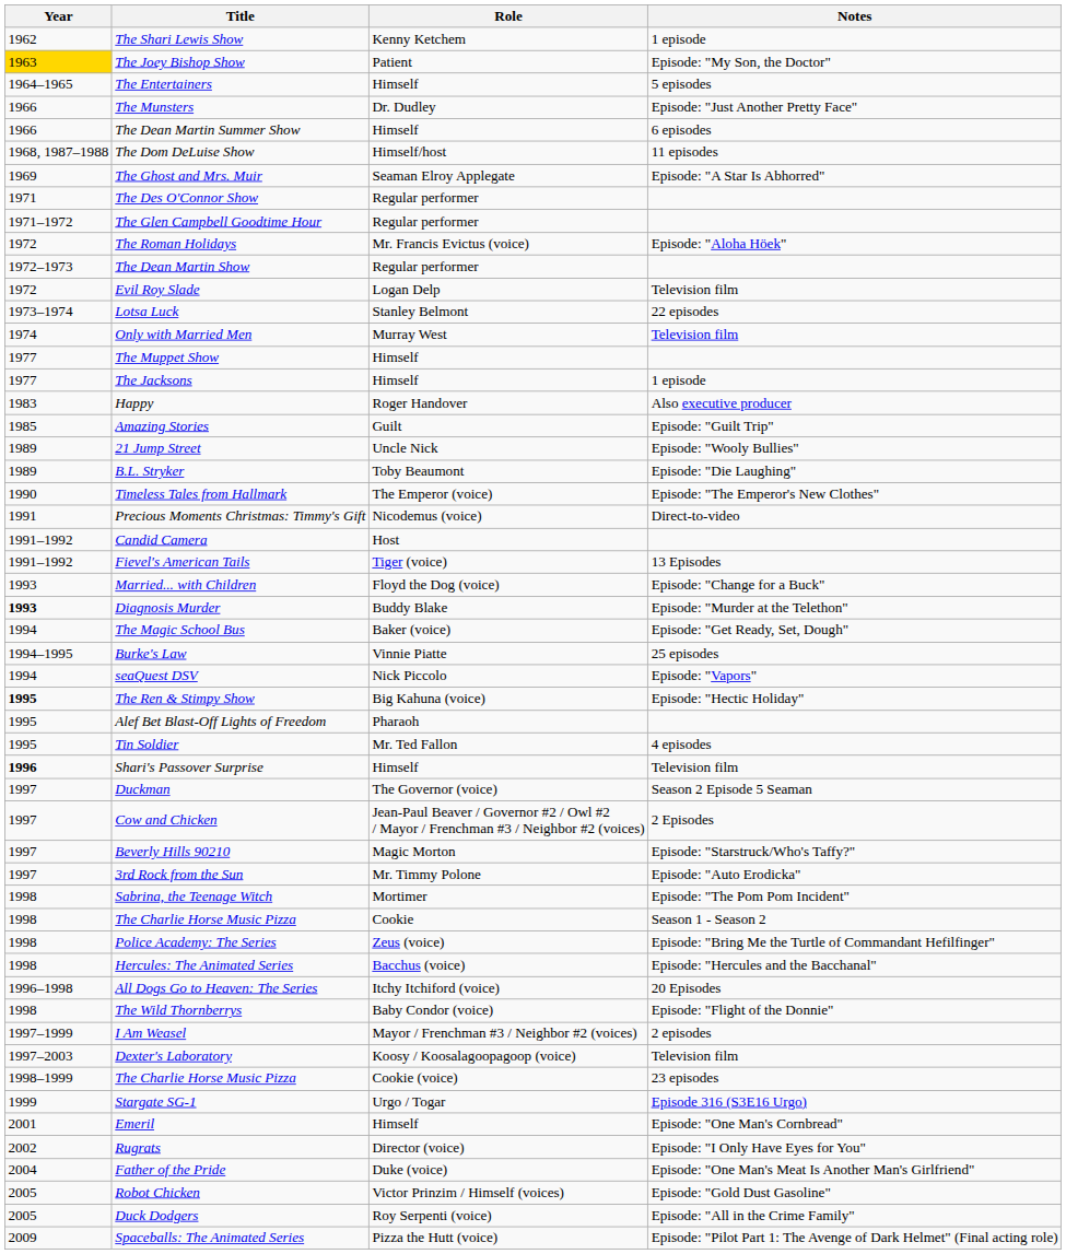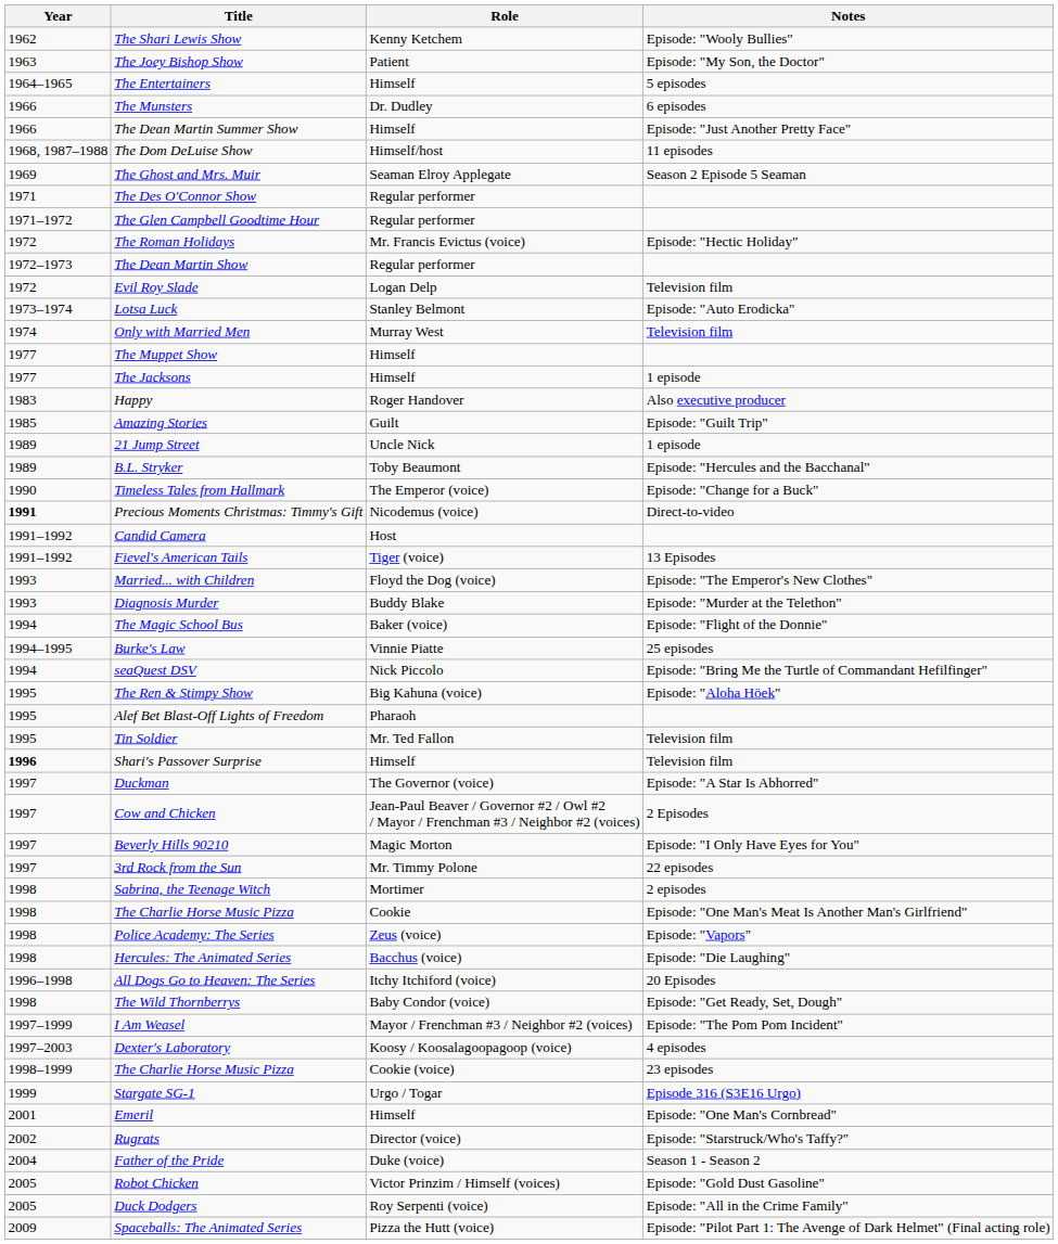 <table class="wikitable sortable">
 <tr>
 <th>Year</th>
 <th>Title</th>
 <th>Role</th>
 <th>Notes</th>
 </tr>
 <tr>
 <td>1962</td>
 <td><em><a href='#'>The Shari Lewis Show</a></em></td>
 <td>Kenny Ketchem</td>
-<td>1 episode</td>
+<td>Episode: "Wooly Bullies"</td>
 </tr>
 <tr>
-<td style="background: gold;">1963</td>
+<td>1963</td>
 <td><em><a href='#'>The Joey Bishop Show</a></em></td>
 <td>Patient</td>
 <td>Episode: "My Son, the Doctor"</td>
 </tr>
 <tr>
 <td>1964–1965</td>
 <td><em><a href='#'>The Entertainers</a></em></td>
 <td>Himself</td>
 <td>5 episodes</td>
 </tr>
 <tr>
 <td>1966</td>
 <td><em><a href='#'>The Munsters</a></em></td>
 <td>Dr. Dudley</td>
-<td>Episode: "Just Another Pretty Face"</td>
+<td>6 episodes</td>
 </tr>
 <tr>
 <td>1966</td>
 <td><em>The Dean Martin Summer Show</em></td>
 <td>Himself</td>
-<td>6 episodes</td>
+<td>Episode: "Just Another Pretty Face"</td>
 </tr>
 <tr>
 <td>1968, 1987–1988</td>
 <td><em>The Dom DeLuise Show</em></td>
 <td>Himself/host</td>
 <td>11 episodes</td>
 </tr>
 <tr>
 <td>1969</td>
 <td><em><a href='#'>The Ghost and Mrs. Muir</a></em></td>
 <td>Seaman Elroy Applegate</td>
-<td>Episode: "A Star Is Abhorred"</td>
+<td>Season 2 Episode 5 Seaman</td>
 </tr>
 <tr>
 <td>1971</td>
 <td><em><a href='#'>The Des O'Connor Show</a></em></td>
 <td>Regular performer</td>
 <td></td>
 </tr>
 <tr>
 <td>1971–1972</td>
 <td><em><a href='#'>The Glen Campbell Goodtime Hour</a></em></td>
 <td>Regular performer</td>
 <td></td>
 </tr>
 <tr>
 <td>1972</td>
 <td><em><a href='#'>The Roman Holidays</a></em></td>
 <td>Mr. Francis Evictus (voice)</td>
-<td>Episode: "<a href='#'>Aloha Höek</a>"</td>
+<td>Episode: "Hectic Holiday"</td>
 </tr>
 <tr>
 <td>1972–1973</td>
 <td><em><a href='#'>The Dean Martin Show</a></em></td>
 <td>Regular performer</td>
 <td></td>
 </tr>
 <tr>
 <td>1972</td>
 <td><em><a href='#'>Evil Roy Slade</a></em></td>
 <td>Logan Delp</td>
 <td>Television film</td>
 </tr>
 <tr>
 <td>1973–1974</td>
 <td><em><a href='#'>Lotsa Luck</a></em></td>
 <td>Stanley Belmont</td>
-<td>22 episodes</td>
+<td>Episode: "Auto Erodicka"</td>
 </tr>
 <tr>
 <td>1974</td>
 <td><em><a href='#'>Only with Married Men</a></em></td>
 <td>Murray West</td>
 <td><a href='#'>Television film</a></td>
 </tr>
 <tr>
 <td>1977</td>
 <td><em><a href='#'>The Muppet Show</a></em></td>
 <td>Himself</td>
 <td></td>
 </tr>
 <tr>
 <td>1977</td>
 <td><em><a href='#'>The Jacksons</a></em></td>
 <td>Himself</td>
 <td>1 episode</td>
 </tr>
 <tr>
 <td>1983</td>
 <td><em>Happy</em></td>
 <td>Roger Handover</td>
 <td>Also <a href='#'>executive producer</a></td>
 </tr>
 <tr>
 <td>1985</td>
 <td><em><a href='#'>Amazing Stories</a></em></td>
 <td>Guilt</td>
 <td>Episode: "Guilt Trip"</td>
 </tr>
 <tr>
 <td>1989</td>
 <td><em><a href='#'>21 Jump Street</a></em></td>
 <td>Uncle Nick</td>
-<td>Episode: "Wooly Bullies"</td>
+<td>1 episode</td>
 </tr>
 <tr>
 <td>1989</td>
 <td><em><a href='#'>B.L. Stryker</a></em></td>
 <td>Toby Beaumont</td>
-<td>Episode: "Die Laughing"</td>
+<td>Episode: "Hercules and the Bacchanal"</td>
 </tr>
 <tr>
 <td>1990</td>
 <td><em><a href='#'>Timeless Tales from Hallmark</a></em></td>
 <td>The Emperor (voice)</td>
-<td>Episode: "The Emperor's New Clothes"</td>
+<td>Episode: "Change for a Buck"</td>
 </tr>
 <tr>
-<td>1991</td>
+<td><strong>1991</strong></td>
 <td><em>Precious Moments Christmas: Timmy's Gift</em></td>
 <td>Nicodemus (voice)</td>
 <td>Direct-to-video</td>
 </tr>
 <tr>
 <td>1991–1992</td>
 <td><em><a href='#'>Candid Camera</a></em></td>
 <td>Host</td>
 <td></td>
 </tr>
 <tr>
 <td>1991–1992</td>
 <td><em><a href='#'>Fievel's American Tails</a></em></td>
 <td><a href='#'>Tiger</a> (voice)</td>
 <td>13 Episodes</td>
 </tr>
 <tr>
 <td>1993</td>
 <td><em><a href='#'>Married... with Children</a></em></td>
 <td>Floyd the Dog (voice)</td>
-<td>Episode: "Change for a Buck"</td>
+<td>Episode: "The Emperor's New Clothes"</td>
 </tr>
 <tr>
-<td><strong>1993</strong></td>
+<td>1993</td>
 <td><em><a href='#'>Diagnosis Murder</a></em></td>
 <td>Buddy Blake</td>
 <td>Episode: "Murder at the Telethon"</td>
 </tr>
 <tr>
 <td>1994</td>
 <td><em><a href='#'>The Magic School Bus</a></em></td>
 <td>Baker (voice)</td>
-<td>Episode: "Get Ready, Set, Dough"</td>
+<td>Episode: "Flight of the Donnie"</td>
 </tr>
 <tr>
 <td>1994–1995</td>
 <td><em><a href='#'>Burke's Law</a></em></td>
 <td>Vinnie Piatte</td>
 <td>25 episodes</td>
 </tr>
 <tr>
 <td>1994</td>
 <td><em><a href='#'>seaQuest DSV</a></em></td>
 <td>Nick Piccolo</td>
-<td>Episode: "<a href='#'>Vapors</a>"</td>
+<td>Episode: "Bring Me the Turtle of Commandant Hefilfinger"</td>
 </tr>
 <tr>
-<td><strong>1995</strong></td>
+<td>1995</td>
 <td><em><a href='#'>The Ren & Stimpy Show</a></em></td>
 <td>Big Kahuna (voice)</td>
-<td>Episode: "Hectic Holiday"</td>
+<td>Episode: "<a href='#'>Aloha Höek</a>"</td>
 </tr>
 <tr>
 <td>1995</td>
 <td><em>Alef Bet Blast-Off Lights of Freedom</em></td>
 <td>Pharaoh</td>
 <td></td>
 </tr>
 <tr>
 <td>1995</td>
 <td><em><a href='#'>Tin Soldier</a></em></td>
 <td>Mr. Ted Fallon</td>
-<td>4 episodes</td>
+<td>Television film</td>
 </tr>
 <tr>
 <td><strong>1996</strong></td>
 <td><em>Shari's Passover Surprise</em></td>
 <td>Himself</td>
 <td>Television film</td>
 </tr>
 <tr>
 <td>1997</td>
 <td><em><a href='#'>Duckman</a></em></td>
 <td>The Governor (voice)</td>
-<td>Season 2 Episode 5 Seaman</td>
+<td>Episode: "A Star Is Abhorred"</td>
 </tr>
 <tr>
 <td>1997</td>
 <td><em><a href='#'>Cow and Chicken</a></em></td>
 <td>Jean-Paul Beaver / Governor #2 / Owl #2 <br> / Mayor / Frenchman #3 / Neighbor #2 (voices)</td>
 <td>2 Episodes</td>
 </tr>
 <tr>
 <td>1997</td>
 <td><em><a href='#'>Beverly Hills 90210</a></em></td>
 <td>Magic Morton</td>
-<td>Episode: "Starstruck/Who's Taffy?"</td>
+<td>Episode: "I Only Have Eyes for You"</td>
 </tr>
 <tr>
 <td>1997</td>
 <td><em><a href='#'>3rd Rock from the Sun</a></em></td>
 <td>Mr. Timmy Polone</td>
-<td>Episode: "Auto Erodicka"</td>
+<td>22 episodes</td>
 </tr>
 <tr>
 <td>1998</td>
 <td><em><a href='#'>Sabrina, the Teenage Witch</a></em></td>
 <td>Mortimer</td>
-<td>Episode: "The Pom Pom Incident"</td>
+<td>2 episodes</td>
 </tr>
 <tr>
 <td>1998</td>
 <td><em><a href='#'>The Charlie Horse Music Pizza</a></em></td>
 <td>Cookie</td>
-<td>Season 1 - Season 2</td>
+<td>Episode: "One Man's Meat Is Another Man's Girlfriend"</td>
 </tr>
 <tr>
 <td>1998</td>
 <td><em><a href='#'>Police Academy: The Series</a></em></td>
 <td><a href='#'>Zeus</a> (voice)</td>
-<td>Episode: "Bring Me the Turtle of Commandant Hefilfinger"</td>
+<td>Episode: "<a href='#'>Vapors</a>"</td>
 </tr>
 <tr>
 <td>1998</td>
 <td><em><a href='#'>Hercules: The Animated Series</a></em></td>
 <td><a href='#'>Bacchus</a> (voice)</td>
-<td>Episode: "Hercules and the Bacchanal"</td>
+<td>Episode: "Die Laughing"</td>
 </tr>
 <tr>
 <td>1996–1998</td>
 <td><em><a href='#'>All Dogs Go to Heaven: The Series</a></em></td>
 <td>Itchy Itchiford (voice)</td>
 <td>20 Episodes</td>
 </tr>
 <tr>
 <td>1998</td>
 <td><em><a href='#'>The Wild Thornberrys</a></em></td>
 <td>Baby Condor (voice)</td>
-<td>Episode: "Flight of the Donnie"</td>
+<td>Episode: "Get Ready, Set, Dough"</td>
 </tr>
 <tr>
 <td>1997–1999</td>
 <td><em><a href='#'>I Am Weasel</a></em></td>
 <td>Mayor / Frenchman #3 / Neighbor #2 (voices)</td>
-<td>2 episodes</td>
+<td>Episode: "The Pom Pom Incident"</td>
 </tr>
 <tr>
 <td>1997–2003</td>
 <td><em><a href='#'>Dexter's Laboratory</a></em></td>
 <td>Koosy / Koosalagoopagoop (voice)</td>
-<td>Television film</td>
+<td>4 episodes</td>
 </tr>
 <tr>
 <td>1998–1999</td>
 <td><em><a href='#'>The Charlie Horse Music Pizza</a></em></td>
 <td>Cookie (voice)</td>
 <td>23 episodes</td>
 </tr>
 <tr>
 <td>1999</td>
 <td><em><a href='#'>Stargate SG-1</a></em></td>
 <td>Urgo / Togar</td>
 <td><a href='#'>Episode 316 (S3E16 Urgo)</a></td>
 </tr>
 <tr>
 <td>2001</td>
 <td><em><a href='#'>Emeril</a></em></td>
 <td>Himself</td>
 <td>Episode: "One Man's Cornbread"</td>
 </tr>
 <tr>
 <td>2002</td>
 <td><em><a href='#'>Rugrats</a></em></td>
 <td>Director (voice)</td>
-<td>Episode: "I Only Have Eyes for You"</td>
+<td>Episode: "Starstruck/Who's Taffy?"</td>
 </tr>
 <tr>
 <td>2004</td>
 <td><em><a href='#'>Father of the Pride</a></em></td>
 <td>Duke (voice)</td>
-<td>Episode: "One Man's Meat Is Another Man's Girlfriend"</td>
+<td>Season 1 - Season 2</td>
 </tr>
 <tr>
 <td>2005</td>
 <td><em><a href='#'>Robot Chicken</a></em></td>
 <td>Victor Prinzim / Himself (voices)</td>
 <td>Episode: "Gold Dust Gasoline"</td>
 </tr>
 <tr>
 <td>2005</td>
 <td><em><a href='#'>Duck Dodgers</a></em></td>
 <td>Roy Serpenti (voice)</td>
 <td>Episode: "All in the Crime Family"</td>
 </tr>
 <tr>
 <td>2009</td>
 <td><em><a href='#'>Spaceballs: The Animated Series</a></em></td>
 <td>Pizza the Hutt (voice)</td>
 <td>Episode: "Pilot Part 1: The Avenge of Dark Helmet" (Final acting role)</td>
 </tr>
 </table>
